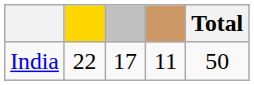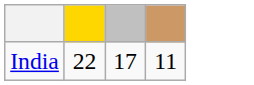 <table class="wikitable">
 <tr>
 <th></th>
 <th style="background-color:gold">        </th>
 <th style="background-color:silver">      </th>
 <th style="background-color:#CC9966">      </th>
-<th>Total</th>
 </tr>
 <tr align="center">
 <td> <a href='#'>India</a></td>
 <td>22</td>
 <td>17</td>
 <td>11</td>
-<td>50</td>
 </tr>
 </table>
